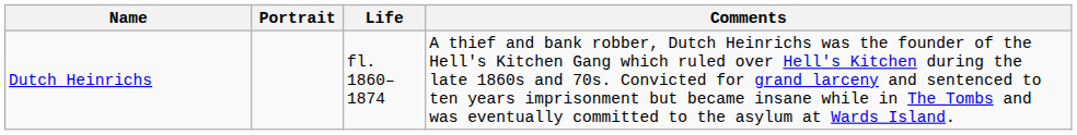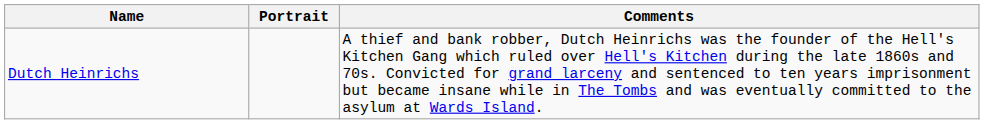 <table class=wikitable>
 <tr>
 <th width="21%">Name</th>
 <th width="7%">Portrait</th>
-<th width="7%">Life</th>
 <th width="55%">Comments</th>
 </tr>
 <tr>
 <td><a href='#'>Dutch Heinrichs</a></td>
 <td></td>
-<td>fl. 1860–1874</td>
 <td>A thief and bank robber, Dutch Heinrichs was the founder of the Hell's Kitchen Gang which ruled over <a href='#'>Hell's Kitchen</a> during the late 1860s and 70s. Convicted for <a href='#'>grand larceny</a> and sentenced to ten years imprisonment but became insane while in <a href='#'>The Tombs</a> and was eventually committed to the asylum at <a href='#'>Wards Island</a>.</td>
 </tr>
 </table>
